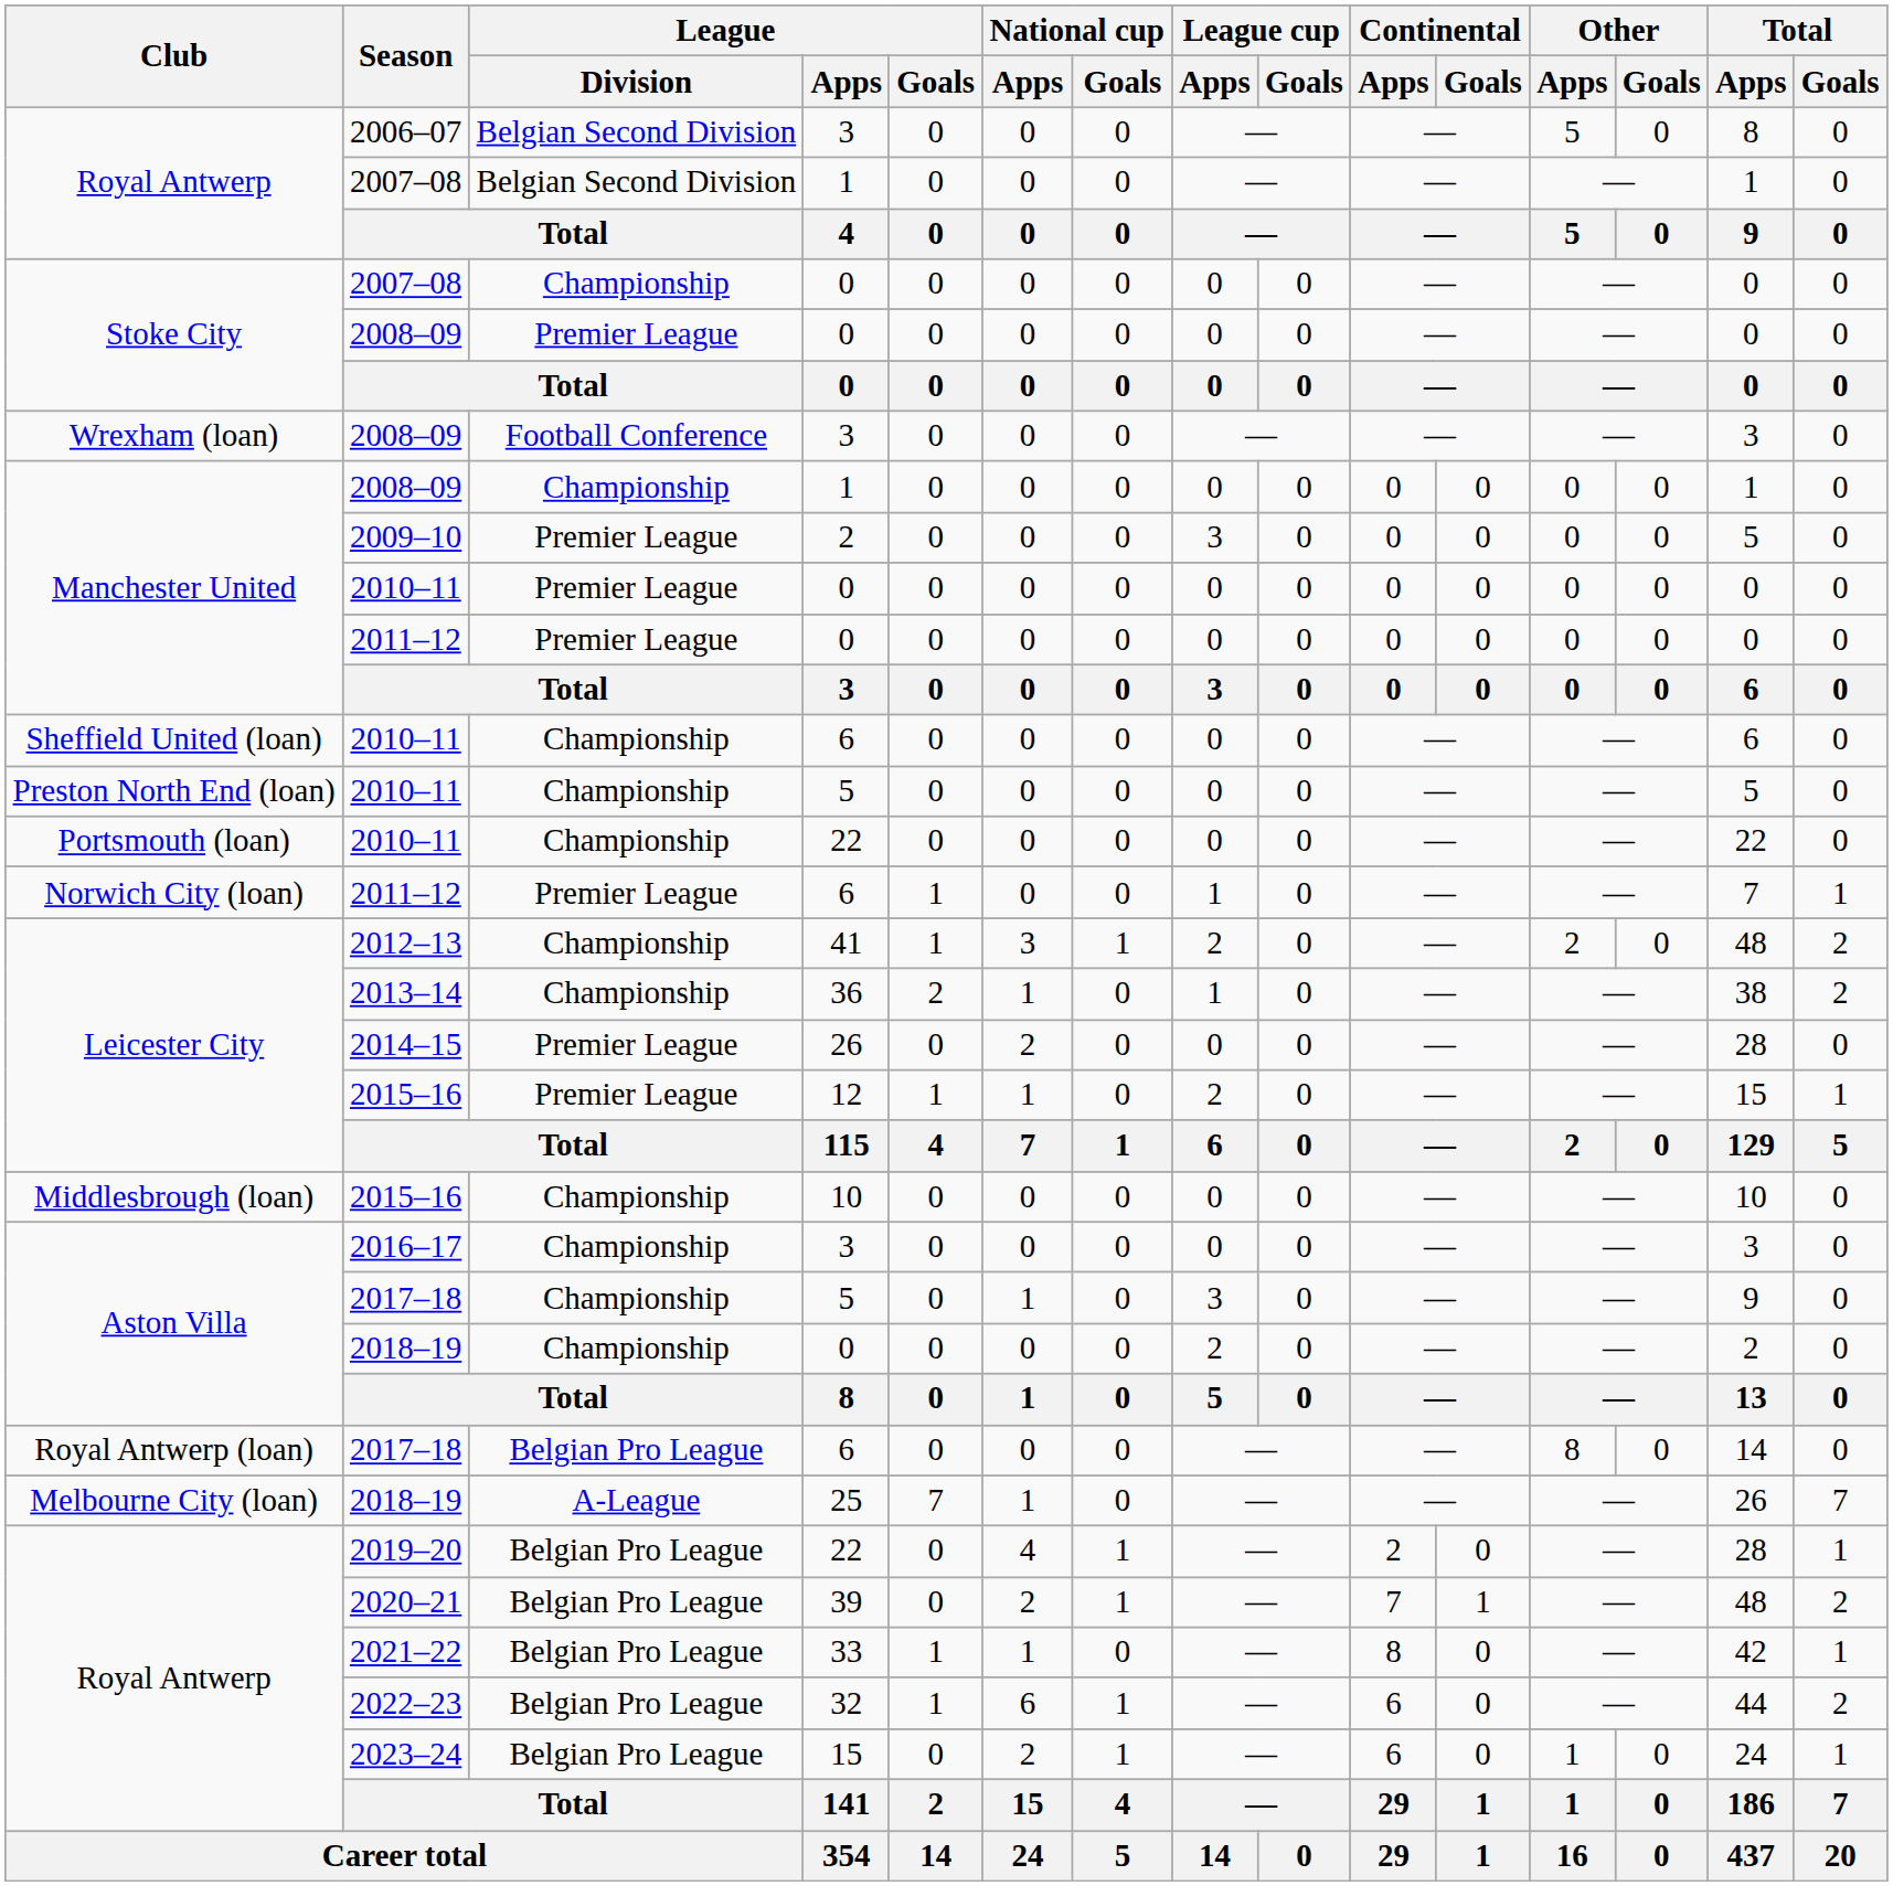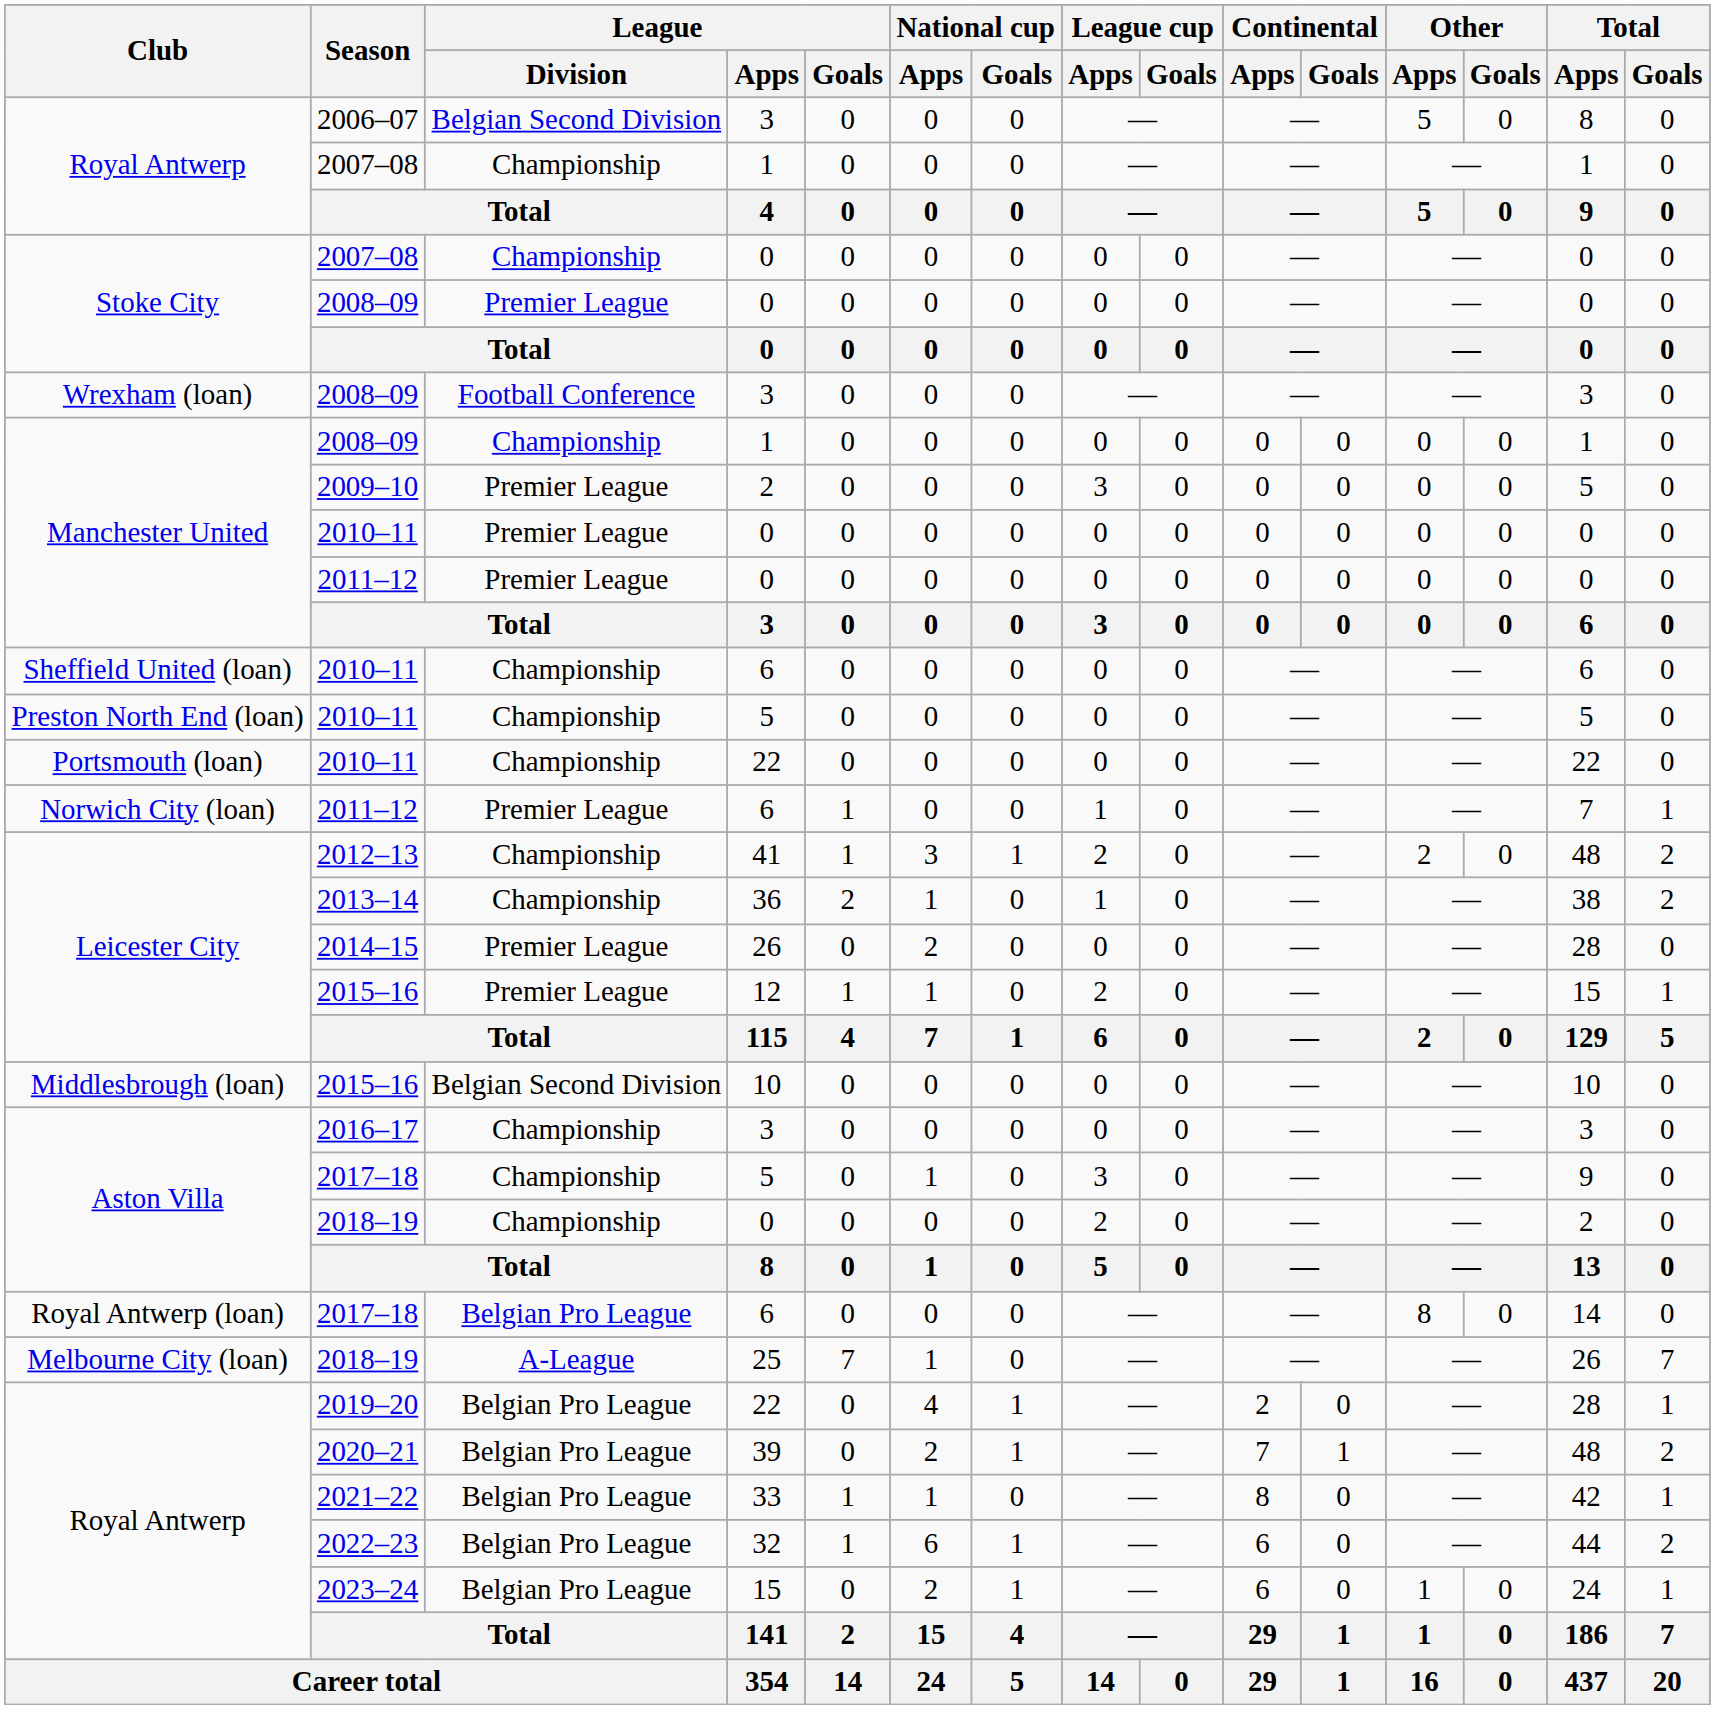 <table class="wikitable" style="text-align:center">
 <tr>
 <th rowspan="2">Club</th>
 <th rowspan="2">Season</th>
 <th colspan="3">League</th>
 <th colspan="2">National cup</th>
 <th colspan="2">League cup</th>
 <th colspan="2">Continental</th>
 <th colspan="2">Other</th>
 <th colspan="2">Total</th>
 </tr>
 <tr>
 <th>Division</th>
 <th>Apps</th>
 <th>Goals</th>
 <th>Apps</th>
 <th>Goals</th>
 <th>Apps</th>
 <th>Goals</th>
 <th>Apps</th>
 <th>Goals</th>
 <th>Apps</th>
 <th>Goals</th>
 <th>Apps</th>
 <th>Goals</th>
 </tr>
 <tr>
 <td rowspan="3"><a href='#'>Royal Antwerp</a></td>
 <td>2006–07</td>
 <td><a href='#'>Belgian Second Division</a></td>
 <td>3</td>
 <td>0</td>
 <td>0</td>
 <td>0</td>
 <td colspan="2">—</td>
 <td colspan="2">—</td>
 <td>5</td>
 <td>0</td>
 <td>8</td>
 <td>0</td>
 </tr>
 <tr>
 <td>2007–08</td>
-<td>Belgian Second Division</td>
+<td>Championship</td>
 <td>1</td>
 <td>0</td>
 <td>0</td>
 <td>0</td>
 <td colspan="2">—</td>
 <td colspan="2">—</td>
 <td colspan="2">—</td>
 <td>1</td>
 <td>0</td>
 </tr>
 <tr>
 <th colspan="2">Total</th>
 <th>4</th>
 <th>0</th>
 <th>0</th>
 <th>0</th>
 <th colspan="2">—</th>
 <th colspan="2">—</th>
 <th>5</th>
 <th>0</th>
 <th>9</th>
 <th>0</th>
 </tr>
 <tr>
 <td rowspan="3"><a href='#'>Stoke City</a></td>
 <td><a href='#'>2007–08</a></td>
 <td><a href='#'>Championship</a></td>
 <td>0</td>
 <td>0</td>
 <td>0</td>
 <td>0</td>
 <td>0</td>
 <td>0</td>
 <td colspan="2">—</td>
 <td colspan="2">—</td>
 <td>0</td>
 <td>0</td>
 </tr>
 <tr>
 <td><a href='#'>2008–09</a></td>
 <td><a href='#'>Premier League</a></td>
 <td>0</td>
 <td>0</td>
 <td>0</td>
 <td>0</td>
 <td>0</td>
 <td>0</td>
 <td colspan="2">—</td>
 <td colspan="2">—</td>
 <td>0</td>
 <td>0</td>
 </tr>
 <tr>
 <th colspan="2">Total</th>
 <th>0</th>
 <th>0</th>
 <th>0</th>
 <th>0</th>
 <th>0</th>
 <th>0</th>
 <th colspan="2">—</th>
 <th colspan="2">—</th>
 <th>0</th>
 <th>0</th>
 </tr>
 <tr>
 <td><a href='#'>Wrexham</a> (loan)</td>
 <td><a href='#'>2008–09</a></td>
 <td><a href='#'>Football Conference</a></td>
 <td>3</td>
 <td>0</td>
 <td>0</td>
 <td>0</td>
 <td colspan="2">—</td>
 <td colspan="2">—</td>
 <td colspan="2">—</td>
 <td>3</td>
 <td>0</td>
 </tr>
 <tr>
 <td rowspan="5"><a href='#'>Manchester United</a></td>
 <td><a href='#'>2008–09</a></td>
 <td><a href='#'>Championship</a></td>
 <td>1</td>
 <td>0</td>
 <td>0</td>
 <td>0</td>
 <td>0</td>
 <td>0</td>
 <td>0</td>
 <td>0</td>
 <td>0</td>
 <td>0</td>
 <td>1</td>
 <td>0</td>
 </tr>
 <tr>
 <td><a href='#'>2009–10</a></td>
 <td>Premier League</td>
 <td>2</td>
 <td>0</td>
 <td>0</td>
 <td>0</td>
 <td>3</td>
 <td>0</td>
 <td>0</td>
 <td>0</td>
 <td>0</td>
 <td>0</td>
 <td>5</td>
 <td>0</td>
 </tr>
 <tr>
 <td><a href='#'>2010–11</a></td>
 <td>Premier League</td>
 <td>0</td>
 <td>0</td>
 <td>0</td>
 <td>0</td>
 <td>0</td>
 <td>0</td>
 <td>0</td>
 <td>0</td>
 <td>0</td>
 <td>0</td>
 <td>0</td>
 <td>0</td>
 </tr>
 <tr>
 <td><a href='#'>2011–12</a></td>
 <td>Premier League</td>
 <td>0</td>
 <td>0</td>
 <td>0</td>
 <td>0</td>
 <td>0</td>
 <td>0</td>
 <td>0</td>
 <td>0</td>
 <td>0</td>
 <td>0</td>
 <td>0</td>
 <td>0</td>
 </tr>
 <tr>
 <th colspan="2">Total</th>
 <th>3</th>
 <th>0</th>
 <th>0</th>
 <th>0</th>
 <th>3</th>
 <th>0</th>
 <th>0</th>
 <th>0</th>
 <th>0</th>
 <th>0</th>
 <th>6</th>
 <th>0</th>
 </tr>
 <tr>
 <td><a href='#'>Sheffield United</a> (loan)</td>
 <td><a href='#'>2010–11</a></td>
 <td>Championship</td>
 <td>6</td>
 <td>0</td>
 <td>0</td>
 <td>0</td>
 <td>0</td>
 <td>0</td>
 <td colspan="2">—</td>
 <td colspan="2">—</td>
 <td>6</td>
 <td>0</td>
 </tr>
 <tr>
 <td><a href='#'>Preston North End</a> (loan)</td>
 <td><a href='#'>2010–11</a></td>
 <td>Championship</td>
 <td>5</td>
 <td>0</td>
 <td>0</td>
 <td>0</td>
 <td>0</td>
 <td>0</td>
 <td colspan="2">—</td>
 <td colspan="2">—</td>
 <td>5</td>
 <td>0</td>
 </tr>
 <tr>
 <td><a href='#'>Portsmouth</a> (loan)</td>
 <td><a href='#'>2010–11</a></td>
 <td>Championship</td>
 <td>22</td>
 <td>0</td>
 <td>0</td>
 <td>0</td>
 <td>0</td>
 <td>0</td>
 <td colspan="2">—</td>
 <td colspan="2">—</td>
 <td>22</td>
 <td>0</td>
 </tr>
 <tr>
 <td><a href='#'>Norwich City</a> (loan)</td>
 <td><a href='#'>2011–12</a></td>
 <td>Premier League</td>
 <td>6</td>
 <td>1</td>
 <td>0</td>
 <td>0</td>
 <td>1</td>
 <td>0</td>
 <td colspan="2">—</td>
 <td colspan="2">—</td>
 <td>7</td>
 <td>1</td>
 </tr>
 <tr>
 <td rowspan="5"><a href='#'>Leicester City</a></td>
 <td><a href='#'>2012–13</a></td>
 <td>Championship</td>
 <td>41</td>
 <td>1</td>
 <td>3</td>
 <td>1</td>
 <td>2</td>
 <td>0</td>
 <td colspan="2">—</td>
 <td>2</td>
 <td>0</td>
 <td>48</td>
 <td>2</td>
 </tr>
 <tr>
 <td><a href='#'>2013–14</a></td>
 <td>Championship</td>
 <td>36</td>
 <td>2</td>
 <td>1</td>
 <td>0</td>
 <td>1</td>
 <td>0</td>
 <td colspan="2">—</td>
 <td colspan="2">—</td>
 <td>38</td>
 <td>2</td>
 </tr>
 <tr>
 <td><a href='#'>2014–15</a></td>
 <td>Premier League</td>
 <td>26</td>
 <td>0</td>
 <td>2</td>
 <td>0</td>
 <td>0</td>
 <td>0</td>
 <td colspan="2">—</td>
 <td colspan="2">—</td>
 <td>28</td>
 <td>0</td>
 </tr>
 <tr>
 <td><a href='#'>2015–16</a></td>
 <td>Premier League</td>
 <td>12</td>
 <td>1</td>
 <td>1</td>
 <td>0</td>
 <td>2</td>
 <td>0</td>
 <td colspan="2">—</td>
 <td colspan="2">—</td>
 <td>15</td>
 <td>1</td>
 </tr>
 <tr>
 <th colspan="2">Total</th>
 <th>115</th>
 <th>4</th>
 <th>7</th>
 <th>1</th>
 <th>6</th>
 <th>0</th>
 <th colspan="2">—</th>
 <th>2</th>
 <th>0</th>
 <th>129</th>
 <th>5</th>
 </tr>
 <tr>
 <td><a href='#'>Middlesbrough</a> (loan)</td>
 <td><a href='#'>2015–16</a></td>
-<td>Championship</td>
+<td>Belgian Second Division</td>
 <td>10</td>
 <td>0</td>
 <td>0</td>
 <td>0</td>
 <td>0</td>
 <td>0</td>
 <td colspan="2">—</td>
 <td colspan="2">—</td>
 <td>10</td>
 <td>0</td>
 </tr>
 <tr>
 <td rowspan="4"><a href='#'>Aston Villa</a></td>
 <td><a href='#'>2016–17</a></td>
 <td>Championship</td>
 <td>3</td>
 <td>0</td>
 <td>0</td>
 <td>0</td>
 <td>0</td>
 <td>0</td>
 <td colspan="2">—</td>
 <td colspan="2">—</td>
 <td>3</td>
 <td>0</td>
 </tr>
 <tr>
 <td><a href='#'>2017–18</a></td>
 <td>Championship</td>
 <td>5</td>
 <td>0</td>
 <td>1</td>
 <td>0</td>
 <td>3</td>
 <td>0</td>
 <td colspan="2">—</td>
 <td colspan="2">—</td>
 <td>9</td>
 <td>0</td>
 </tr>
 <tr>
 <td><a href='#'>2018–19</a></td>
 <td>Championship</td>
 <td>0</td>
 <td>0</td>
 <td>0</td>
 <td>0</td>
 <td>2</td>
 <td>0</td>
 <td colspan="2">—</td>
 <td colspan="2">—</td>
 <td>2</td>
 <td>0</td>
 </tr>
 <tr>
 <th colspan="2">Total</th>
 <th>8</th>
 <th>0</th>
 <th>1</th>
 <th>0</th>
 <th>5</th>
 <th>0</th>
 <th colspan="2">—</th>
 <th colspan="2">—</th>
 <th>13</th>
 <th>0</th>
 </tr>
 <tr>
 <td>Royal Antwerp (loan)</td>
 <td><a href='#'>2017–18</a></td>
 <td><a href='#'>Belgian Pro League</a></td>
 <td>6</td>
 <td>0</td>
 <td>0</td>
 <td>0</td>
 <td colspan="2">—</td>
 <td colspan="2">—</td>
 <td>8</td>
 <td>0</td>
 <td>14</td>
 <td>0</td>
 </tr>
 <tr>
 <td><a href='#'>Melbourne City</a> (loan)</td>
 <td><a href='#'>2018–19</a></td>
 <td><a href='#'>A-League</a></td>
 <td>25</td>
 <td>7</td>
 <td>1</td>
 <td>0</td>
 <td colspan="2">—</td>
 <td colspan="2">—</td>
 <td colspan="2">—</td>
 <td>26</td>
 <td>7</td>
 </tr>
 <tr>
 <td rowspan="6">Royal Antwerp</td>
 <td><a href='#'>2019–20</a></td>
 <td>Belgian Pro League</td>
 <td>22</td>
 <td>0</td>
 <td>4</td>
 <td>1</td>
 <td colspan="2">—</td>
 <td>2</td>
 <td>0</td>
 <td colspan="2">—</td>
 <td>28</td>
 <td>1</td>
 </tr>
 <tr>
 <td><a href='#'>2020–21</a></td>
 <td>Belgian Pro League</td>
 <td>39</td>
 <td>0</td>
 <td>2</td>
 <td>1</td>
 <td colspan="2">—</td>
 <td>7</td>
 <td>1</td>
 <td colspan="2">—</td>
 <td>48</td>
 <td>2</td>
 </tr>
 <tr>
 <td><a href='#'>2021–22</a></td>
 <td>Belgian Pro League</td>
 <td>33</td>
 <td>1</td>
 <td>1</td>
 <td>0</td>
 <td colspan="2">—</td>
 <td>8</td>
 <td>0</td>
 <td colspan="2">—</td>
 <td>42</td>
 <td>1</td>
 </tr>
 <tr>
 <td><a href='#'>2022–23</a></td>
 <td>Belgian Pro League</td>
 <td>32</td>
 <td>1</td>
 <td>6</td>
 <td>1</td>
 <td colspan="2">—</td>
 <td>6</td>
 <td>0</td>
 <td colspan="2">—</td>
 <td>44</td>
 <td>2</td>
 </tr>
 <tr>
 <td><a href='#'>2023–24</a></td>
 <td>Belgian Pro League</td>
 <td>15</td>
 <td>0</td>
 <td>2</td>
 <td>1</td>
 <td colspan="2">—</td>
 <td>6</td>
 <td>0</td>
 <td>1</td>
 <td>0</td>
 <td>24</td>
 <td>1</td>
 </tr>
 <tr>
 <th colspan="2">Total</th>
 <th>141</th>
 <th>2</th>
 <th>15</th>
 <th>4</th>
 <th colspan="2">—</th>
 <th>29</th>
 <th>1</th>
 <th>1</th>
 <th>0</th>
 <th>186</th>
 <th>7</th>
 </tr>
 <tr>
 <th colspan="3">Career total</th>
 <th>354</th>
 <th>14</th>
 <th>24</th>
 <th>5</th>
 <th>14</th>
 <th>0</th>
 <th>29</th>
 <th>1</th>
 <th>16</th>
 <th>0</th>
 <th>437</th>
 <th>20</th>
 </tr>
 </table>
